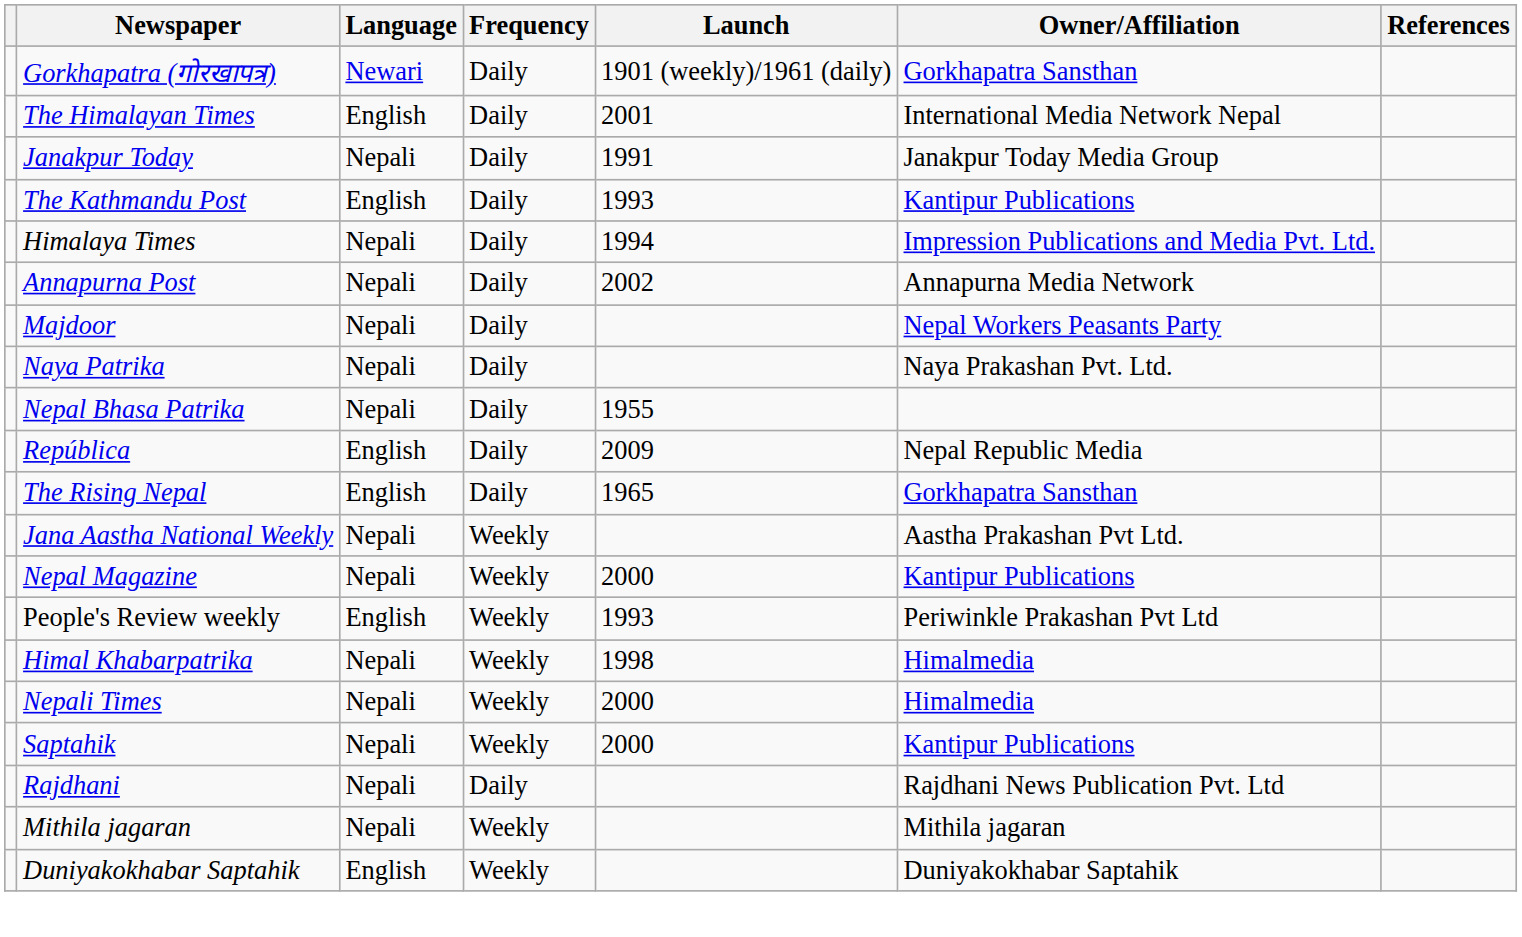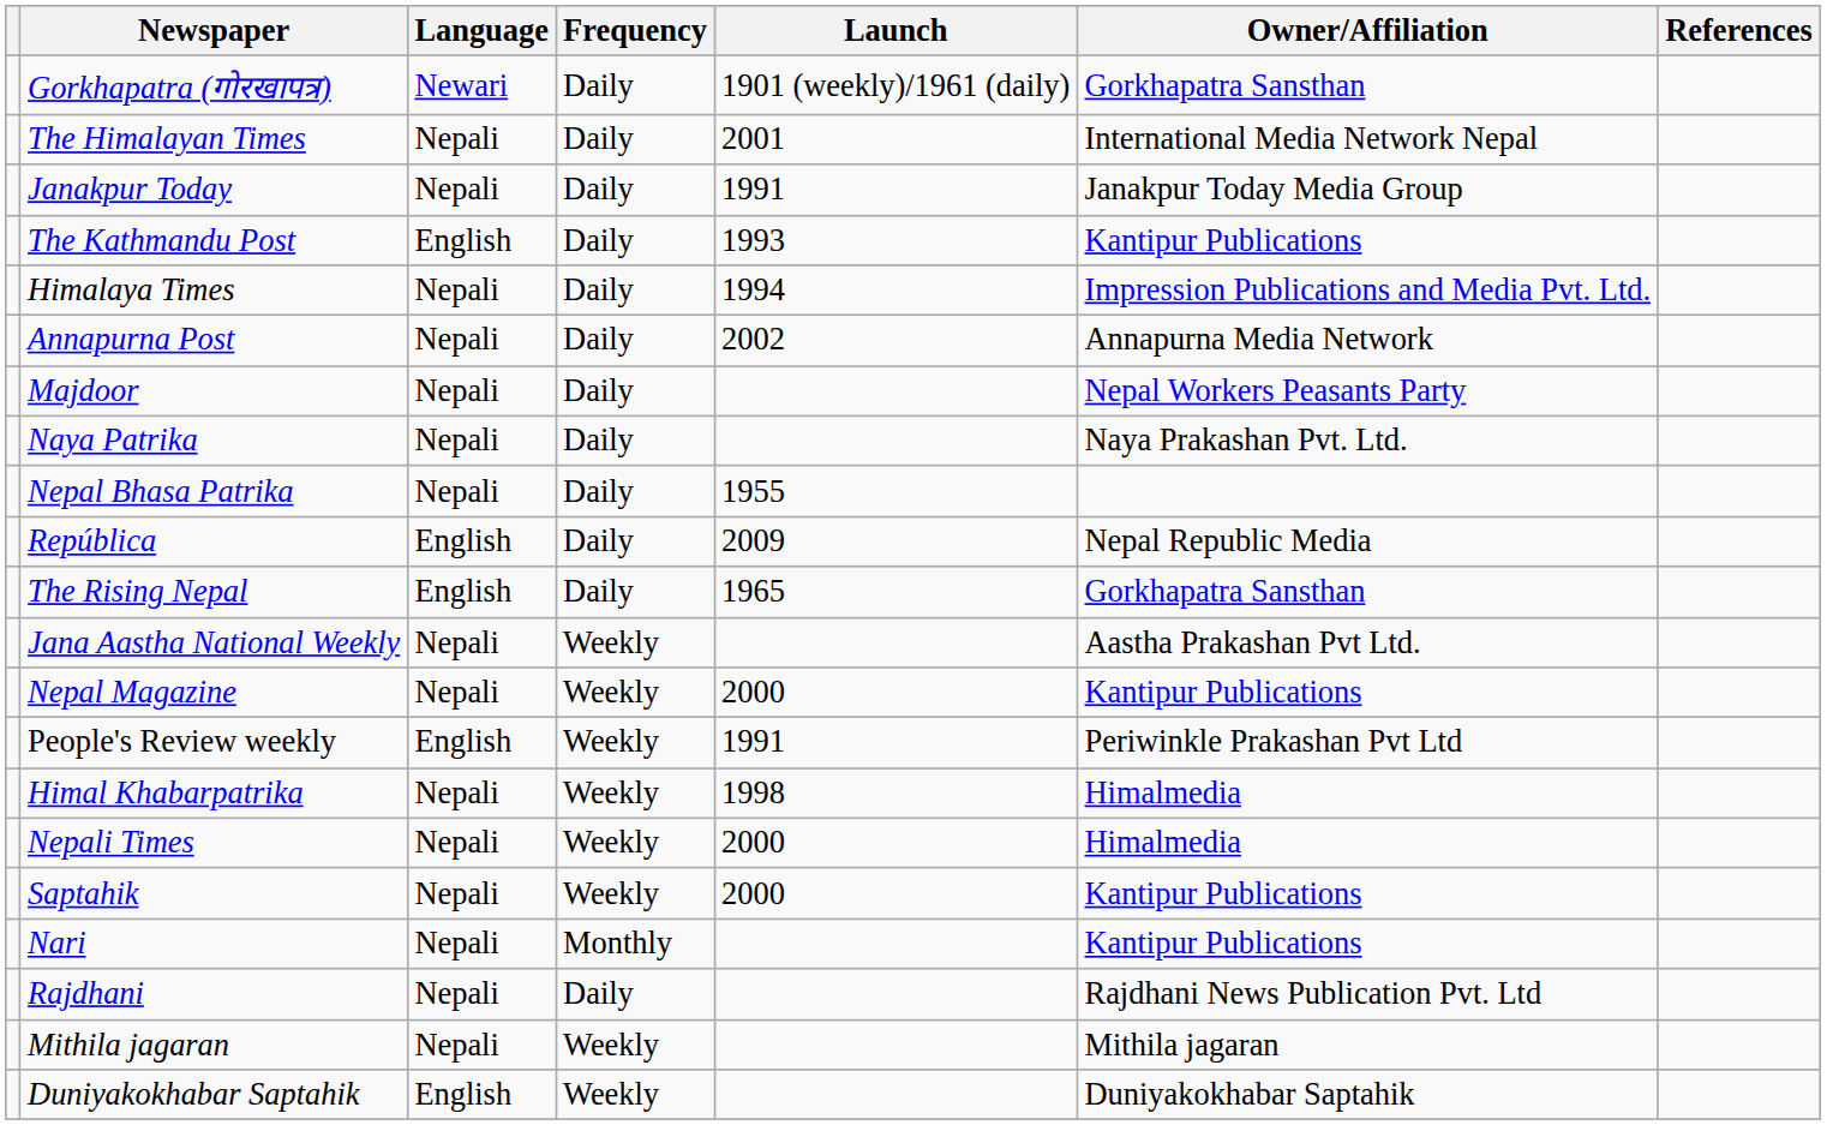 <table class="wikitable sortable">
 <tr valign="middle">
 <th></th>
 <th>Newspaper</th>
 <th>Language</th>
 <th>Frequency</th>
 <th>Launch</th>
 <th>Owner/Affiliation</th>
 <th>References</th>
 </tr>
 <tr>
 <td></td>
 <td><em><a href='#'>Gorkhapatra (गोरखापत्र)</a></em></td>
 <td><a href='#'>Newari</a></td>
 <td>Daily</td>
 <td>1901 (weekly)/1961 (daily)</td>
 <td><a href='#'>Gorkhapatra Sansthan</a></td>
 <td></td>
 </tr>
 <tr>
 <td></td>
 <td><em><a href='#'>The Himalayan Times</a></em></td>
-<td>English</td>
+<td>Nepali</td>
 <td>Daily</td>
 <td>2001</td>
 <td>International Media Network Nepal</td>
 <td></td>
 </tr>
 <tr>
 <td></td>
 <td><em><a href='#'>Janakpur Today</a></em></td>
 <td>Nepali</td>
 <td>Daily</td>
 <td>1991</td>
 <td>Janakpur Today Media Group</td>
 <td></td>
 </tr>
 <tr>
 <td></td>
 <td><em><a href='#'>The Kathmandu Post</a></em></td>
 <td>English</td>
 <td>Daily</td>
 <td>1993</td>
 <td><a href='#'>Kantipur Publications</a></td>
 <td></td>
 </tr>
 <tr>
 <td></td>
 <td><em>Himalaya Times</em></td>
 <td>Nepali</td>
 <td>Daily</td>
 <td>1994</td>
 <td><a href='#'>Impression Publications and Media Pvt. Ltd.</a></td>
 <td></td>
 </tr>
 <tr>
 <td></td>
 <td><em><a href='#'>Annapurna Post</a></em></td>
 <td>Nepali</td>
 <td>Daily</td>
 <td>2002</td>
 <td>Annapurna Media Network</td>
 <td></td>
 </tr>
 <tr>
 <td></td>
 <td><em><a href='#'>Majdoor</a></em></td>
 <td>Nepali</td>
 <td>Daily</td>
 <td></td>
 <td><a href='#'>Nepal Workers Peasants Party</a></td>
 <td></td>
 </tr>
 <tr>
 <td></td>
 <td><em><a href='#'>Naya Patrika</a></em></td>
 <td>Nepali</td>
 <td>Daily</td>
 <td></td>
 <td>Naya Prakashan Pvt. Ltd.</td>
 <td></td>
 </tr>
 <tr>
 <td></td>
 <td><em><a href='#'>Nepal Bhasa Patrika</a></em></td>
 <td>Nepali</td>
 <td>Daily</td>
 <td>1955</td>
 <td></td>
 <td></td>
 </tr>
 <tr>
 <td></td>
 <td><em><a href='#'>República</a></em></td>
 <td>English</td>
 <td>Daily</td>
 <td>2009</td>
 <td>Nepal Republic Media</td>
 <td></td>
 </tr>
 <tr>
 <td></td>
 <td><em><a href='#'>The Rising Nepal</a></em></td>
 <td>English</td>
 <td>Daily</td>
 <td>1965</td>
 <td><a href='#'>Gorkhapatra Sansthan</a></td>
 <td></td>
 </tr>
 <tr>
 <td></td>
 <td><em><a href='#'>Jana Aastha National Weekly</a></em></td>
 <td>Nepali</td>
 <td>Weekly</td>
 <td></td>
 <td>Aastha Prakashan Pvt Ltd.</td>
 <td></td>
 </tr>
 <tr>
 <td></td>
 <td><em><a href='#'>Nepal Magazine</a></em></td>
 <td>Nepali</td>
 <td>Weekly</td>
 <td>2000</td>
 <td><a href='#'>Kantipur Publications</a></td>
 <td></td>
 </tr>
 <tr>
 <td></td>
 <td>People's Review weekly</td>
 <td>English</td>
 <td>Weekly</td>
-<td>1993</td>
+<td>1991</td>
 <td>Periwinkle Prakashan Pvt Ltd</td>
 <td></td>
 </tr>
 <tr>
 <td></td>
 <td><em><a href='#'>Himal Khabarpatrika</a></em></td>
 <td>Nepali</td>
 <td>Weekly</td>
 <td>1998</td>
 <td><a href='#'>Himalmedia</a></td>
 <td></td>
 </tr>
 <tr>
 <td></td>
 <td><em><a href='#'>Nepali Times</a></em></td>
 <td>Nepali</td>
 <td>Weekly</td>
 <td>2000</td>
 <td><a href='#'>Himalmedia</a></td>
 <td></td>
 </tr>
 <tr>
 <td></td>
 <td><em><a href='#'>Saptahik</a></em></td>
 <td>Nepali</td>
 <td>Weekly</td>
 <td>2000</td>
 <td><a href='#'>Kantipur Publications</a></td>
 <td></td>
 </tr>
 <tr>
 <td></td>
+<td><em><a href='#'>Nari</a></em></td>
+<td>Nepali</td>
+<td>Monthly</td>
+<td></td>
+<td><a href='#'>Kantipur Publications</a></td>
+<td></td>
+</tr>
+<tr>
+<td></td>
 <td><em><a href='#'>Rajdhani</a></em></td>
 <td>Nepali</td>
 <td>Daily</td>
 <td></td>
 <td>Rajdhani News Publication Pvt. Ltd</td>
 <td></td>
 </tr>
 <tr>
 <td></td>
 <td><em>Mithila jagaran</em></td>
 <td>Nepali</td>
 <td>Weekly</td>
 <td></td>
 <td>Mithila jagaran</td>
 <td></td>
 </tr>
 <tr>
 <td></td>
 <td><em>Duniyakokhabar Saptahik</em></td>
 <td>English</td>
 <td>Weekly</td>
 <td></td>
 <td>Duniyakokhabar Saptahik</td>
 <td></td>
 </tr>
 </table>
